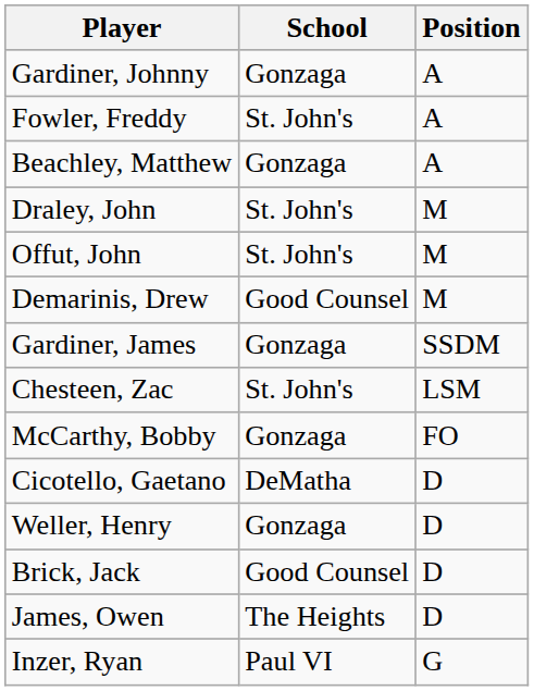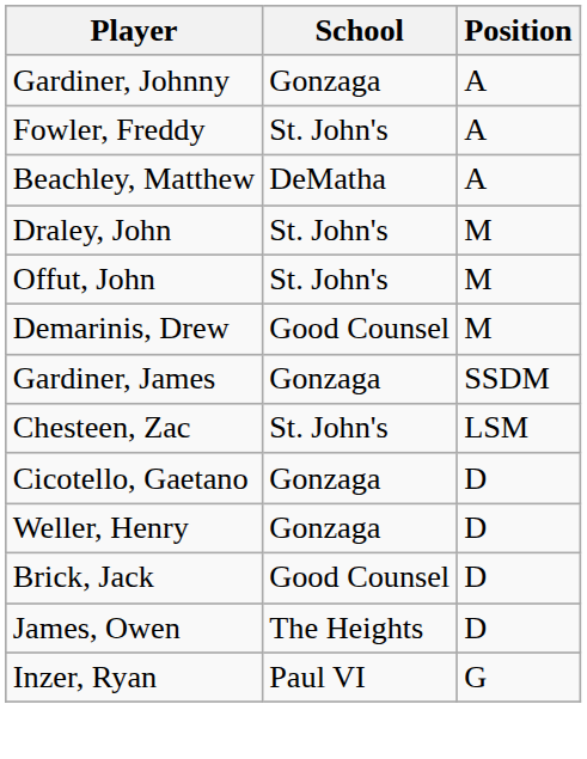 <table class="wikitable sortable">
 <tr>
 <th>Player</th>
 <th>School</th>
 <th>Position</th>
 </tr>
 <tr>
 <td>Gardiner, Johnny</td>
 <td>Gonzaga</td>
 <td>A</td>
 </tr>
 <tr>
 <td>Fowler, Freddy</td>
 <td>St. John's</td>
 <td>A</td>
 </tr>
 <tr>
 <td>Beachley, Matthew</td>
-<td>Gonzaga</td>
+<td>DeMatha</td>
 <td>A</td>
 </tr>
 <tr>
 <td>Draley, John</td>
 <td>St. John's</td>
 <td>M</td>
 </tr>
 <tr>
 <td>Offut, John</td>
 <td>St. John's</td>
 <td>M</td>
 </tr>
 <tr>
 <td>Demarinis, Drew</td>
 <td>Good Counsel</td>
 <td>M</td>
 </tr>
 <tr>
 <td>Gardiner, James</td>
 <td>Gonzaga</td>
 <td>SSDM</td>
 </tr>
 <tr>
 <td>Chesteen, Zac</td>
 <td>St. John's</td>
 <td>LSM</td>
 </tr>
 <tr>
-<td>McCarthy, Bobby</td>
+<td>Cicotello, Gaetano</td>
 <td>Gonzaga</td>
-<td>FO</td>
-</tr>
-<tr>
-<td>Cicotello, Gaetano</td>
-<td>DeMatha</td>
 <td>D</td>
 </tr>
 <tr>
 <td>Weller, Henry</td>
 <td>Gonzaga</td>
 <td>D</td>
 </tr>
 <tr>
 <td>Brick, Jack</td>
 <td>Good Counsel</td>
 <td>D</td>
 </tr>
 <tr>
 <td>James, Owen</td>
 <td>The Heights</td>
 <td>D</td>
 </tr>
 <tr>
 <td>Inzer, Ryan</td>
 <td>Paul VI</td>
 <td>G</td>
 </tr>
 </table>
